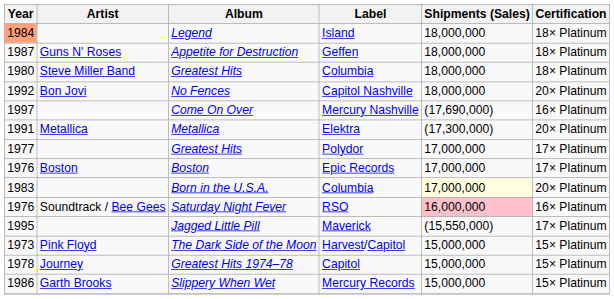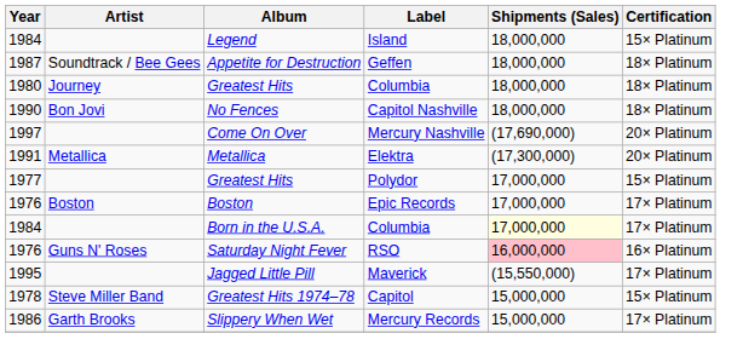 <table class="wikitable sortable">
 <tr>
 <th>Year</th>
 <th>Artist</th>
 <th>Album</th>
 <th>Label</th>
 <th>Shipments (Sales)</th>
 <th>Certification</th>
 </tr>
 <tr>
-<td style="background: lightsalmon;">1984</td>
+<td>1984</td>
 <td></td>
 <td><em><a href='#'>Legend</a></em></td>
 <td><a href='#'>Island</a></td>
 <td>18,000,000</td>
-<td>18× Platinum</td>
+<td>15× Platinum</td>
 </tr>
 <tr>
 <td>1987</td>
-<td><a href='#'>Guns N' Roses</a></td>
+<td>Soundtrack / <a href='#'>Bee Gees</a></td>
 <td><em><a href='#'>Appetite for Destruction</a></em></td>
 <td><a href='#'>Geffen</a></td>
 <td>18,000,000</td>
 <td>18× Platinum</td>
 </tr>
 <tr>
 <td>1980</td>
-<td><a href='#'>Steve Miller Band</a></td>
+<td><a href='#'>Journey</a></td>
 <td><em><a href='#'>Greatest Hits</a></em></td>
 <td><a href='#'>Columbia</a></td>
 <td>18,000,000</td>
 <td>18× Platinum</td>
 </tr>
 <tr>
-<td>1992</td>
+<td>1990</td>
 <td><a href='#'>Bon Jovi</a></td>
 <td><em><a href='#'>No Fences</a></em></td>
 <td><a href='#'>Capitol Nashville</a></td>
 <td>18,000,000</td>
-<td>20× Platinum</td>
+<td>18× Platinum</td>
 </tr>
 <tr>
 <td>1997</td>
 <td></td>
 <td><em><a href='#'>Come On Over</a></em></td>
 <td><a href='#'>Mercury Nashville</a></td>
 <td>(17,690,000)</td>
-<td>16× Platinum</td>
+<td>20× Platinum</td>
 </tr>
 <tr>
 <td>1991</td>
 <td><a href='#'>Metallica</a></td>
 <td><em><a href='#'>Metallica</a></em></td>
 <td><a href='#'>Elektra</a></td>
 <td>(17,300,000)</td>
 <td>20× Platinum</td>
 </tr>
 <tr>
 <td>1977</td>
 <td></td>
 <td><em><a href='#'>Greatest Hits</a></em></td>
 <td><a href='#'>Polydor</a></td>
 <td>17,000,000</td>
-<td>17× Platinum</td>
+<td>15× Platinum</td>
 </tr>
 <tr>
 <td>1976</td>
 <td><a href='#'>Boston</a></td>
 <td><em><a href='#'>Boston</a></em></td>
 <td><a href='#'>Epic Records</a></td>
 <td>17,000,000</td>
 <td>17× Platinum</td>
 </tr>
 <tr>
-<td>1983</td>
+<td>1984</td>
 <td></td>
 <td><em><a href='#'>Born in the U.S.A.</a></em></td>
 <td><a href='#'>Columbia</a></td>
 <td style="background: lightyellow;">17,000,000</td>
-<td>20× Platinum</td>
+<td>17× Platinum</td>
 </tr>
 <tr>
 <td>1976</td>
-<td>Soundtrack / <a href='#'>Bee Gees</a></td>
+<td><a href='#'>Guns N' Roses</a></td>
 <td><em><a href='#'>Saturday Night Fever</a></em></td>
 <td><a href='#'>RSO</a></td>
 <td style="background: pink;">16,000,000</td>
 <td>16× Platinum</td>
 </tr>
 <tr>
 <td>1995</td>
 <td></td>
 <td><em><a href='#'>Jagged Little Pill</a></em></td>
 <td><a href='#'>Maverick</a></td>
 <td>(15,550,000)</td>
 <td>17× Platinum</td>
 </tr>
 <tr>
-<td>1973</td>
-<td><a href='#'>Pink Floyd</a></td>
-<td><em><a href='#'>The Dark Side of the Moon</a></em></td>
-<td><a href='#'>Harvest</a>/<a href='#'>Capitol</a></td>
-<td>15,000,000</td>
-<td>15× Platinum</td>
-</tr>
-<tr>
 <td>1978</td>
-<td><a href='#'>Journey</a></td>
+<td><a href='#'>Steve Miller Band</a></td>
 <td><em><a href='#'>Greatest Hits 1974–78</a></em></td>
 <td><a href='#'>Capitol</a></td>
 <td>15,000,000</td>
 <td>15× Platinum</td>
 </tr>
 <tr>
 <td>1986</td>
 <td><a href='#'>Garth Brooks</a></td>
 <td><em><a href='#'>Slippery When Wet</a></em></td>
 <td><a href='#'>Mercury Records</a></td>
 <td>15,000,000</td>
-<td>15× Platinum</td>
+<td>17× Platinum</td>
 </tr>
 <tr>
 </tr>
 </table>
